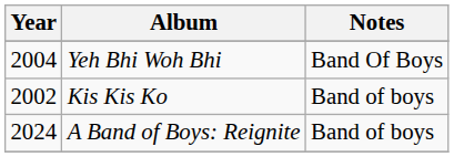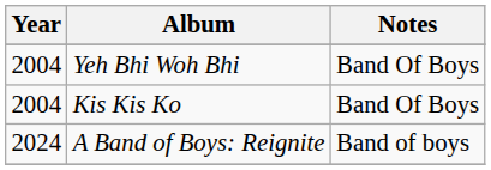 <table class="wikitable">
 <tr style="background:#ccc; text-align:center;">
 <th>Year</th>
 <th>Album</th>
 <th>Notes</th>
 </tr>
 <tr>
 </tr>
 <tr>
 <td>2004</td>
 <td><em>Yeh Bhi Woh Bhi</em></td>
 <td>Band Of Boys</td>
 </tr>
 <tr>
-<td>2002</td>
+<td>2004</td>
 <td><em>Kis Kis Ko </em></td>
-<td>Band of boys</td>
+<td>Band Of Boys</td>
 </tr>
 <tr>
 <td>2024</td>
 <td><em>A Band of Boys: Reignite</em></td>
 <td>Band of boys</td>
 </tr>
 <tr>
 </tr>
 </table>
